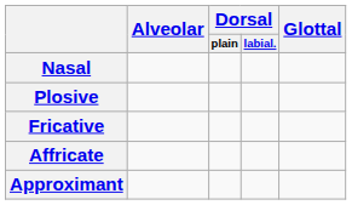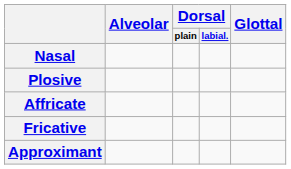 <table class="wikitable" style="text-align: center;">
 <tr>
 <th rowspan="2"></th>
 <th rowspan="2"><a href='#'>Alveolar</a></th>
 <th colspan="2"><a href='#'>Dorsal</a></th>
 <th rowspan="2"><a href='#'>Glottal</a></th>
 </tr>
 <tr style="font-size: x-small;">
 <th>plain</th>
 <th><a href='#'>labial.</a></th>
 </tr>
 <tr>
 <th><a href='#'>Nasal</a></th>
 <td></td>
 <td></td>
 <td></td>
 <td></td>
 </tr>
 <tr>
 <th><a href='#'>Plosive</a></th>
 <td></td>
 <td></td>
 <td></td>
 <td></td>
 </tr>
 <tr>
-<th><a href='#'>Fricative</a></th>
+<th><a href='#'>Affricate</a></th>
 <td></td>
 <td></td>
 <td></td>
 <td></td>
 </tr>
 <tr>
-<th><a href='#'>Affricate</a></th>
+<th><a href='#'>Fricative</a></th>
 <td></td>
 <td></td>
 <td></td>
 <td></td>
 </tr>
 <tr>
 <th><a href='#'>Approximant</a></th>
 <td></td>
 <td></td>
 <td></td>
 <td></td>
 </tr>
 </table>
